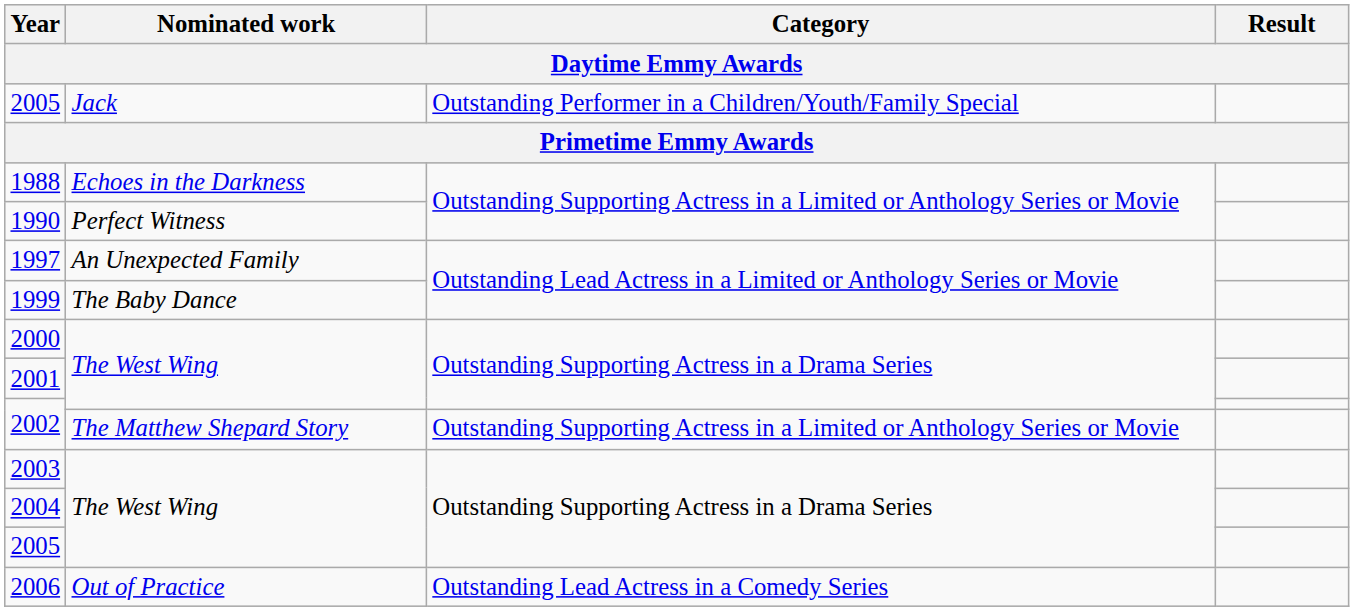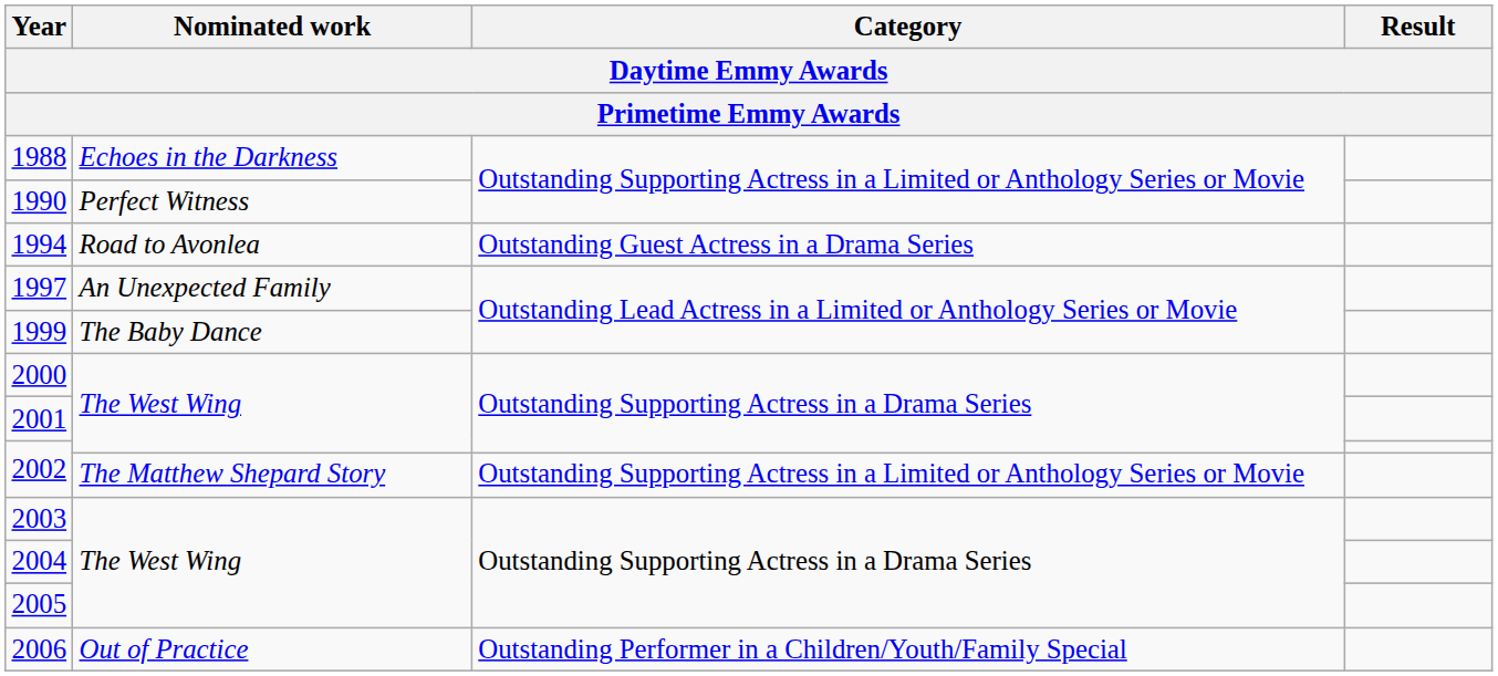 <table class=wikitable>
 <tr>
 <th width=4%>Year</th>
 <th width=27%>Nominated work</th>
 <th width=59%>Category</th>
 <th width=10%>Result</th>
 </tr>
 <tr>
 <th colspan=4><a href='#'>Daytime Emmy Awards</a></th>
-</tr>
-<tr>
-<td><a href='#'>2005</a></td>
-<td><em><a href='#'>Jack</a></em></td>
-<td><a href='#'>Outstanding Performer in a Children/Youth/Family Special</a></td>
-<td></td>
 </tr>
 <tr>
 <th colspan=4><a href='#'>Primetime Emmy Awards</a></th>
 </tr>
 <tr>
 <td><a href='#'>1988</a></td>
 <td><em><a href='#'>Echoes in the Darkness</a></em></td>
 <td rowspan=2><a href='#'>Outstanding Supporting Actress in a Limited or Anthology Series or Movie</a></td>
 <td></td>
 </tr>
 <tr>
 <td><a href='#'>1990</a></td>
 <td><em>Perfect Witness</em></td>
+<td></td>
+</tr>
+<tr>
+<td><a href='#'>1994</a></td>
+<td><em>Road to Avonlea</em></td>
+<td><a href='#'>Outstanding Guest Actress in a Drama Series</a></td>
 <td></td>
 </tr>
 <tr>
 <td><a href='#'>1997</a></td>
 <td><em>An Unexpected Family</em></td>
 <td rowspan="2"><a href='#'>Outstanding Lead Actress in a Limited or Anthology Series or Movie</a></td>
 <td></td>
 </tr>
 <tr>
 <td><a href='#'>1999</a></td>
 <td><em>The Baby Dance</em></td>
 <td></td>
 </tr>
 <tr>
 <td><a href='#'>2000</a></td>
 <td rowspan=3><em><a href='#'>The West Wing</a></em></td>
 <td rowspan=3><a href='#'>Outstanding Supporting Actress in a Drama Series</a></td>
 <td></td>
 </tr>
 <tr>
 <td><a href='#'>2001</a></td>
 <td></td>
 </tr>
 <tr>
 <td rowspan=2><a href='#'>2002</a></td>
 <td></td>
 </tr>
 <tr>
 <td><em><a href='#'>The Matthew Shepard Story</a></em></td>
 <td><a href='#'>Outstanding Supporting Actress in a Limited or Anthology Series or Movie</a></td>
 <td></td>
 </tr>
 <tr>
 <td><a href='#'>2003</a></td>
 <td rowspan=3><em>The West Wing</em></td>
 <td rowspan=3>Outstanding Supporting Actress in a Drama Series</td>
 <td></td>
 </tr>
 <tr>
 <td><a href='#'>2004</a></td>
 <td></td>
 </tr>
 <tr>
 <td><a href='#'>2005</a></td>
 <td></td>
 </tr>
 <tr>
 <td><a href='#'>2006</a></td>
 <td><em><a href='#'>Out of Practice</a></em></td>
-<td><a href='#'>Outstanding Lead Actress in a Comedy Series</a></td>
+<td><a href='#'>Outstanding Performer in a Children/Youth/Family Special</a></td>
 <td></td>
 </tr>
 </table>
